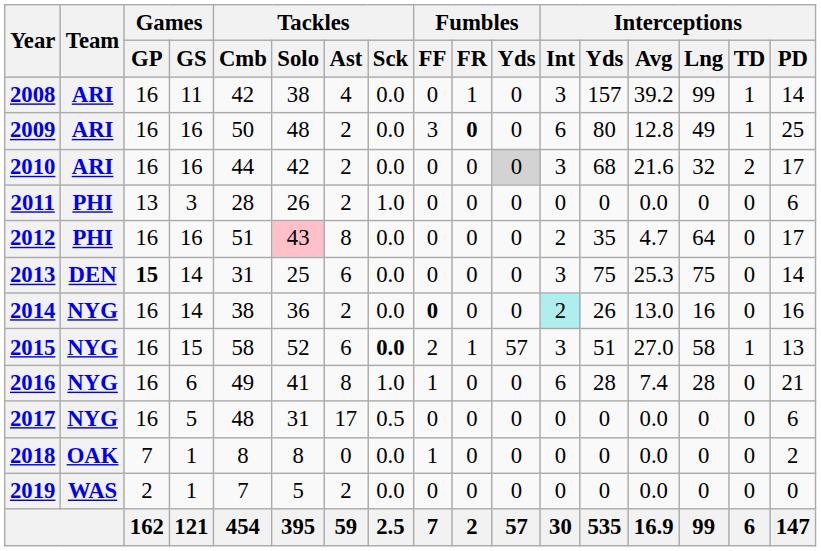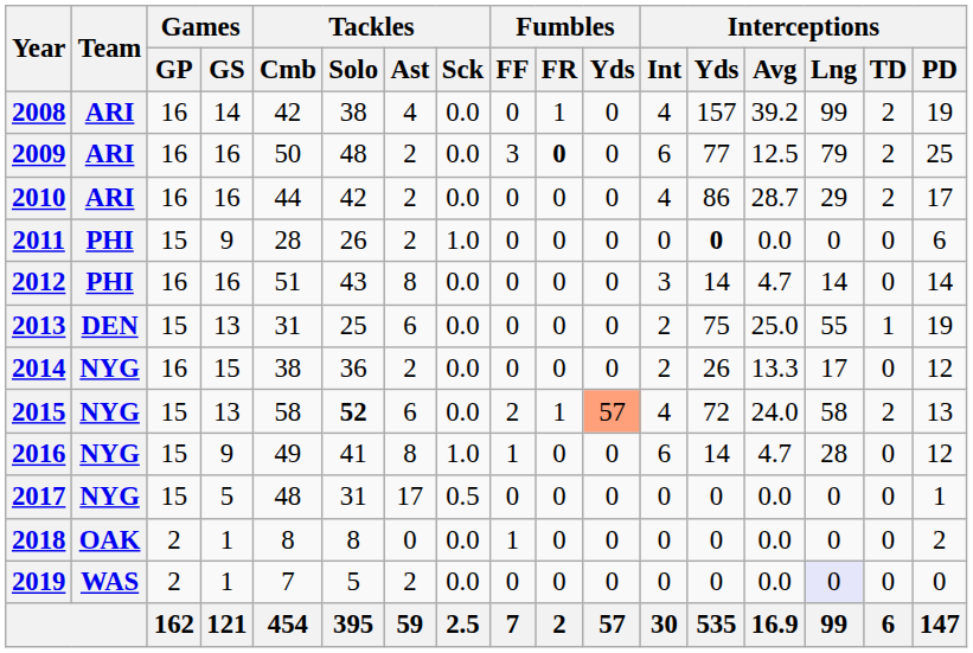 <table class="wikitable" style="text-align: center;">
 <tr>
 <th rowspan="2">Year</th>
 <th rowspan="2">Team</th>
 <th colspan="2">Games</th>
 <th colspan="4">Tackles</th>
 <th colspan="3">Fumbles</th>
 <th colspan="6">Interceptions</th>
 </tr>
 <tr>
 <th>GP</th>
 <th>GS</th>
 <th>Cmb</th>
 <th>Solo</th>
 <th>Ast</th>
 <th>Sck</th>
 <th>FF</th>
 <th>FR</th>
 <th>Yds</th>
 <th>Int</th>
 <th>Yds</th>
 <th>Avg</th>
 <th>Lng</th>
 <th>TD</th>
 <th>PD</th>
 </tr>
 <tr>
 <th><a href='#'>2008</a></th>
 <th><a href='#'>ARI</a></th>
 <td>16</td>
-<td>11</td>
+<td>14</td>
 <td>42</td>
 <td>38</td>
 <td>4</td>
 <td>0.0</td>
 <td>0</td>
 <td>1</td>
 <td>0</td>
-<td>3</td>
+<td>4</td>
 <td>157</td>
 <td>39.2</td>
 <td>99</td>
-<td>1</td>
-<td>14</td>
+<td>2</td>
+<td>19</td>
 </tr>
 <tr>
 <th><a href='#'>2009</a></th>
 <th><a href='#'>ARI</a></th>
 <td>16</td>
 <td>16</td>
 <td>50</td>
 <td>48</td>
 <td>2</td>
 <td>0.0</td>
 <td>3</td>
 <td><strong>0</strong></td>
 <td>0</td>
 <td>6</td>
-<td>80</td>
-<td>12.8</td>
-<td>49</td>
-<td>1</td>
+<td>77</td>
+<td>12.5</td>
+<td>79</td>
+<td>2</td>
 <td>25</td>
 </tr>
 <tr>
 <th><a href='#'>2010</a></th>
 <th><a href='#'>ARI</a></th>
 <td>16</td>
 <td>16</td>
 <td>44</td>
 <td>42</td>
 <td>2</td>
 <td>0.0</td>
 <td>0</td>
 <td>0</td>
-<td style="background: lightgrey;">0</td>
-<td>3</td>
-<td>68</td>
-<td>21.6</td>
-<td>32</td>
+<td>0</td>
+<td>4</td>
+<td>86</td>
+<td>28.7</td>
+<td>29</td>
 <td>2</td>
 <td>17</td>
 </tr>
 <tr>
 <th><a href='#'>2011</a></th>
 <th><a href='#'>PHI</a></th>
-<td>13</td>
-<td>3</td>
+<td>15</td>
+<td>9</td>
 <td>28</td>
 <td>26</td>
 <td>2</td>
 <td>1.0</td>
 <td>0</td>
 <td>0</td>
 <td>0</td>
 <td>0</td>
-<td>0</td>
+<td><strong>0</strong></td>
 <td>0.0</td>
 <td>0</td>
 <td>0</td>
 <td>6</td>
 </tr>
 <tr>
 <th><a href='#'>2012</a></th>
 <th><a href='#'>PHI</a></th>
 <td>16</td>
 <td>16</td>
 <td>51</td>
-<td style="background: pink;">43</td>
+<td>43</td>
 <td>8</td>
 <td>0.0</td>
 <td>0</td>
 <td>0</td>
 <td>0</td>
-<td>2</td>
-<td>35</td>
+<td>3</td>
+<td>14</td>
 <td>4.7</td>
-<td>64</td>
+<td>14</td>
 <td>0</td>
-<td>17</td>
+<td>14</td>
 </tr>
 <tr>
 <th><a href='#'>2013</a></th>
 <th><a href='#'>DEN</a></th>
-<td><strong>15</strong></td>
-<td>14</td>
+<td>15</td>
+<td>13</td>
 <td>31</td>
 <td>25</td>
 <td>6</td>
 <td>0.0</td>
 <td>0</td>
 <td>0</td>
 <td>0</td>
-<td>3</td>
+<td>2</td>
 <td>75</td>
-<td>25.3</td>
-<td>75</td>
-<td>0</td>
-<td>14</td>
+<td>25.0</td>
+<td>55</td>
+<td>1</td>
+<td>19</td>
 </tr>
 <tr>
 <th><a href='#'>2014</a></th>
 <th><a href='#'>NYG</a></th>
 <td>16</td>
-<td>14</td>
+<td>15</td>
 <td>38</td>
 <td>36</td>
 <td>2</td>
 <td>0.0</td>
-<td><strong>0</strong></td>
 <td>0</td>
 <td>0</td>
-<td style="background: paleturquoise;">2</td>
+<td>0</td>
+<td>2</td>
 <td>26</td>
-<td>13.0</td>
-<td>16</td>
+<td>13.3</td>
+<td>17</td>
 <td>0</td>
-<td>16</td>
+<td>12</td>
 </tr>
 <tr>
 <th><a href='#'>2015</a></th>
 <th><a href='#'>NYG</a></th>
-<td>16</td>
 <td>15</td>
+<td>13</td>
 <td>58</td>
-<td>52</td>
+<td><strong>52</strong></td>
 <td>6</td>
-<td><strong>0.0</strong></td>
+<td>0.0</td>
 <td>2</td>
 <td>1</td>
-<td>57</td>
-<td>3</td>
-<td>51</td>
-<td>27.0</td>
+<td style="background: lightsalmon;">57</td>
+<td>4</td>
+<td>72</td>
+<td>24.0</td>
 <td>58</td>
-<td>1</td>
+<td>2</td>
 <td>13</td>
 </tr>
 <tr>
 <th><a href='#'>2016</a></th>
 <th><a href='#'>NYG</a></th>
-<td>16</td>
-<td>6</td>
+<td>15</td>
+<td>9</td>
 <td>49</td>
 <td>41</td>
 <td>8</td>
 <td>1.0</td>
 <td>1</td>
 <td>0</td>
 <td>0</td>
 <td>6</td>
-<td>28</td>
-<td>7.4</td>
+<td>14</td>
+<td>4.7</td>
 <td>28</td>
 <td>0</td>
-<td>21</td>
+<td>12</td>
 </tr>
 <tr>
 <th><a href='#'>2017</a></th>
 <th><a href='#'>NYG</a></th>
-<td>16</td>
+<td>15</td>
 <td>5</td>
 <td>48</td>
 <td>31</td>
 <td>17</td>
 <td>0.5</td>
 <td>0</td>
 <td>0</td>
 <td>0</td>
 <td>0</td>
 <td>0</td>
 <td>0.0</td>
 <td>0</td>
 <td>0</td>
-<td>6</td>
+<td>1</td>
 </tr>
 <tr>
 <th><a href='#'>2018</a></th>
 <th><a href='#'>OAK</a></th>
-<td>7</td>
+<td>2</td>
 <td>1</td>
 <td>8</td>
 <td>8</td>
 <td>0</td>
 <td>0.0</td>
 <td>1</td>
 <td>0</td>
 <td>0</td>
 <td>0</td>
 <td>0</td>
 <td>0.0</td>
 <td>0</td>
 <td>0</td>
 <td>2</td>
 </tr>
 <tr>
 <th><a href='#'>2019</a></th>
 <th><a href='#'>WAS</a></th>
 <td>2</td>
 <td>1</td>
 <td>7</td>
 <td>5</td>
 <td>2</td>
 <td>0.0</td>
 <td>0</td>
 <td>0</td>
 <td>0</td>
 <td>0</td>
 <td>0</td>
 <td>0.0</td>
-<td>0</td>
+<td style="background: lavender;">0</td>
 <td>0</td>
 <td>0</td>
 </tr>
 <tr>
 <th colspan="2"></th>
 <th>162</th>
 <th>121</th>
 <th>454</th>
 <th>395</th>
 <th>59</th>
 <th>2.5</th>
 <th>7</th>
 <th>2</th>
 <th>57</th>
 <th>30</th>
 <th>535</th>
 <th>16.9</th>
 <th>99</th>
 <th>6</th>
 <th>147</th>
 </tr>
 </table>
